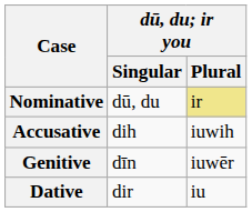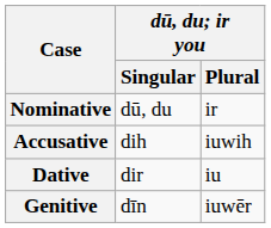 <table class="wikitable">
 <tr>
 <th rowspan="2"><strong>Case</strong></th>
 <th colspan="2"><strong><em>dū, du; ir<em><br> you<strong></th>
 </tr>
 <tr>
 <th></strong>Singular<strong></th>
 <th></strong>Plural<strong></th>
 </tr>
 <tr>
 <th></strong>Nominative<strong></th>
 <td>dū, du</td>
-<td style="background: khaki;">ir</td>
+<td>ir</td>
 </tr>
 <tr>
 <th></strong>Accusative<strong></th>
 <td>dih</td>
 <td>iuwih</td>
 </tr>
 <tr>
+<th></strong>Dative<strong></th>
+<td>dir</td>
+<td>iu</td>
+</tr>
+<tr>
 <th></strong>Genitive<strong></th>
 <td>dīn</td>
 <td>iuwēr</td>
 </tr>
-<tr>
-<th></strong>Dative<strong></th>
-<td>dir</td>
-<td>iu</td>
-</tr>
 </table>
